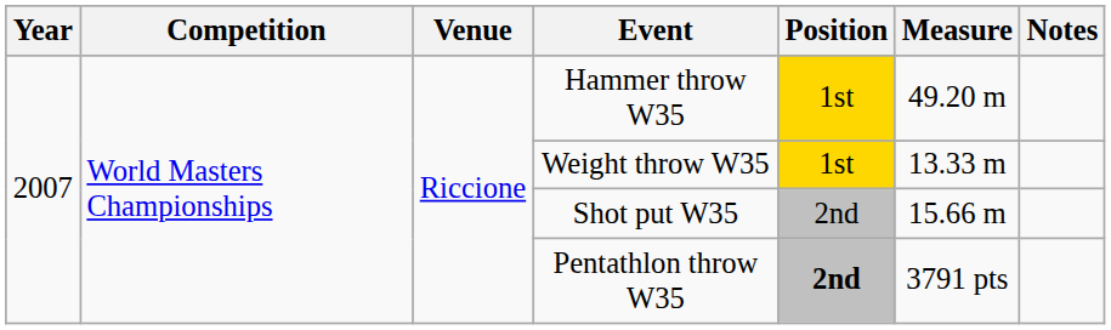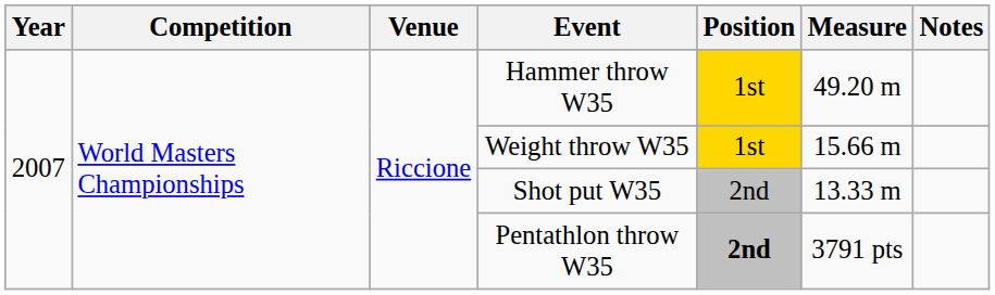 <table class="wikitable" width=60% style="font-size:90%; text-align:center;">
 <tr>
 <th>Year</th>
 <th>Competition</th>
 <th>Venue</th>
 <th>Event</th>
 <th>Position</th>
 <th>Measure</th>
 <th>Notes</th>
 </tr>
 <tr>
 <td rowspan=4>2007</td>
 <td rowspan=4 align=left><a href='#'>World Masters Championships</a></td>
 <td rowspan=4 align=left> <a href='#'>Riccione</a></td>
 <td>Hammer throw W35</td>
 <td bgcolor=gold>1st</td>
 <td>49.20 m</td>
 <td></td>
 </tr>
 <tr>
 <td>Weight throw W35</td>
 <td bgcolor=gold>1st</td>
-<td>13.33 m</td>
+<td>15.66 m</td>
 <td></td>
 </tr>
 <tr>
 <td>Shot put W35</td>
 <td bgcolor=silver>2nd</td>
-<td>15.66 m</td>
+<td>13.33 m</td>
 <td></td>
 </tr>
 <tr>
 <td>Pentathlon throw W35</td>
 <td bgcolor=silver><strong>2nd</strong></td>
 <td>3791 pts</td>
 <td></td>
 </tr>
 </table>
